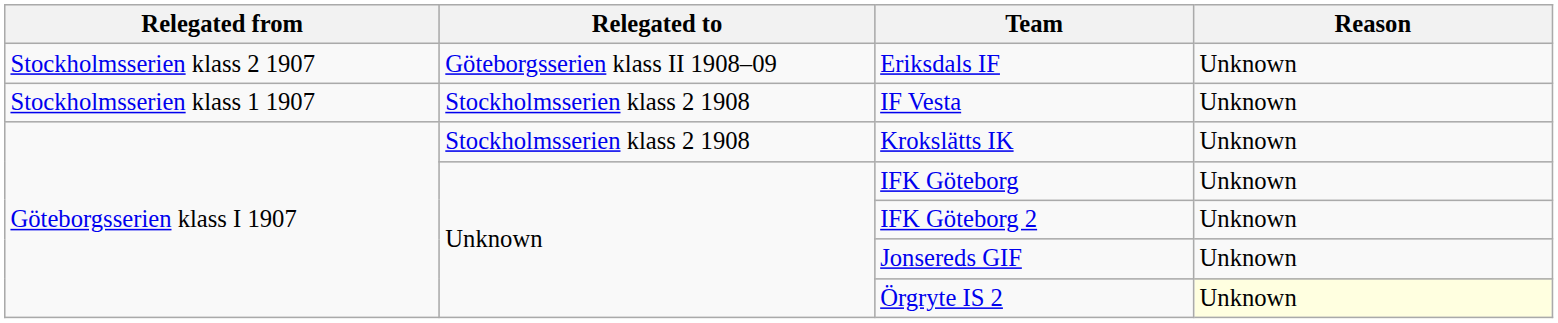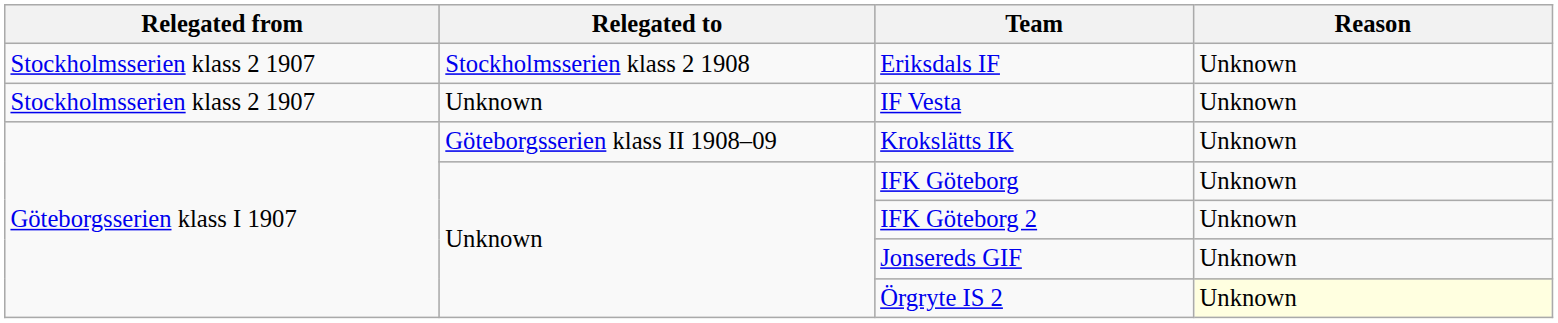 <table class="wikitable" style="text-align: left;">
 <tr>
 <th style="width: 275px;">Relegated from</th>
 <th style="width: 275px;">Relegated to</th>
 <th style="width: 200px;">Team</th>
 <th style="width: 225px;">Reason</th>
 </tr>
 <tr>
 <td><a href='#'>Stockholmsserien</a> klass 2 1907</td>
-<td><a href='#'>Göteborgsserien</a> klass II 1908–09</td>
+<td><a href='#'>Stockholmsserien</a> klass 2 1908</td>
 <td><a href='#'>Eriksdals IF</a></td>
 <td>Unknown</td>
 </tr>
 <tr>
-<td><a href='#'>Stockholmsserien</a> klass 1 1907</td>
-<td><a href='#'>Stockholmsserien</a> klass 2 1908</td>
+<td><a href='#'>Stockholmsserien</a> klass 2 1907</td>
+<td>Unknown</td>
 <td><a href='#'>IF Vesta</a></td>
 <td>Unknown</td>
 </tr>
 <tr>
 <td rowspan=5><a href='#'>Göteborgsserien</a> klass I 1907</td>
-<td><a href='#'>Stockholmsserien</a> klass 2 1908</td>
+<td><a href='#'>Göteborgsserien</a> klass II 1908–09</td>
 <td><a href='#'>Krokslätts IK</a></td>
 <td>Unknown</td>
 </tr>
 <tr>
 <td rowspan=4>Unknown</td>
 <td><a href='#'>IFK Göteborg</a></td>
 <td>Unknown</td>
 </tr>
 <tr>
 <td><a href='#'>IFK Göteborg 2</a></td>
 <td>Unknown</td>
 </tr>
 <tr>
 <td><a href='#'>Jonsereds GIF</a></td>
 <td>Unknown</td>
 </tr>
 <tr>
 <td><a href='#'>Örgryte IS 2</a></td>
 <td style="background: lightyellow;">Unknown</td>
 </tr>
 </table>
